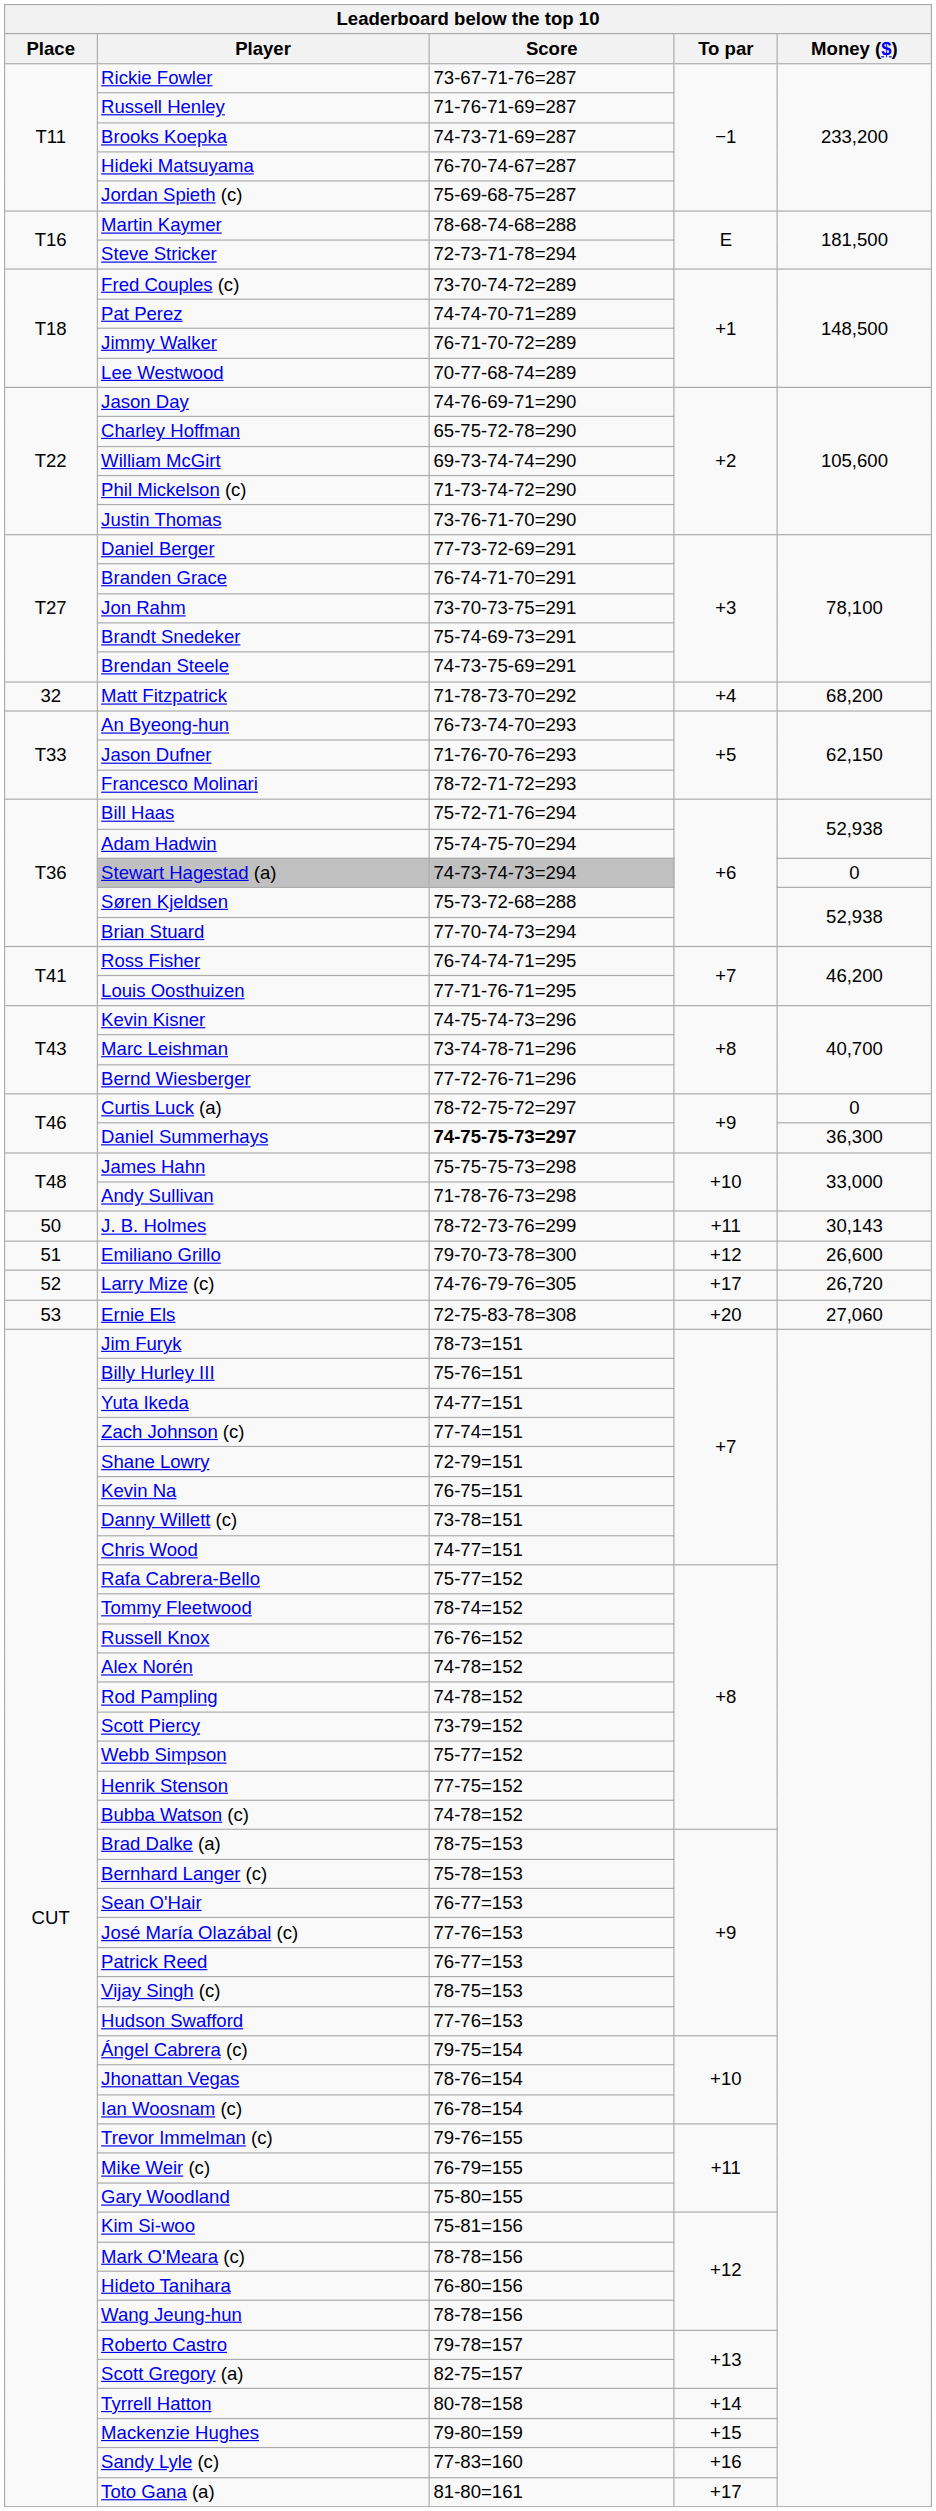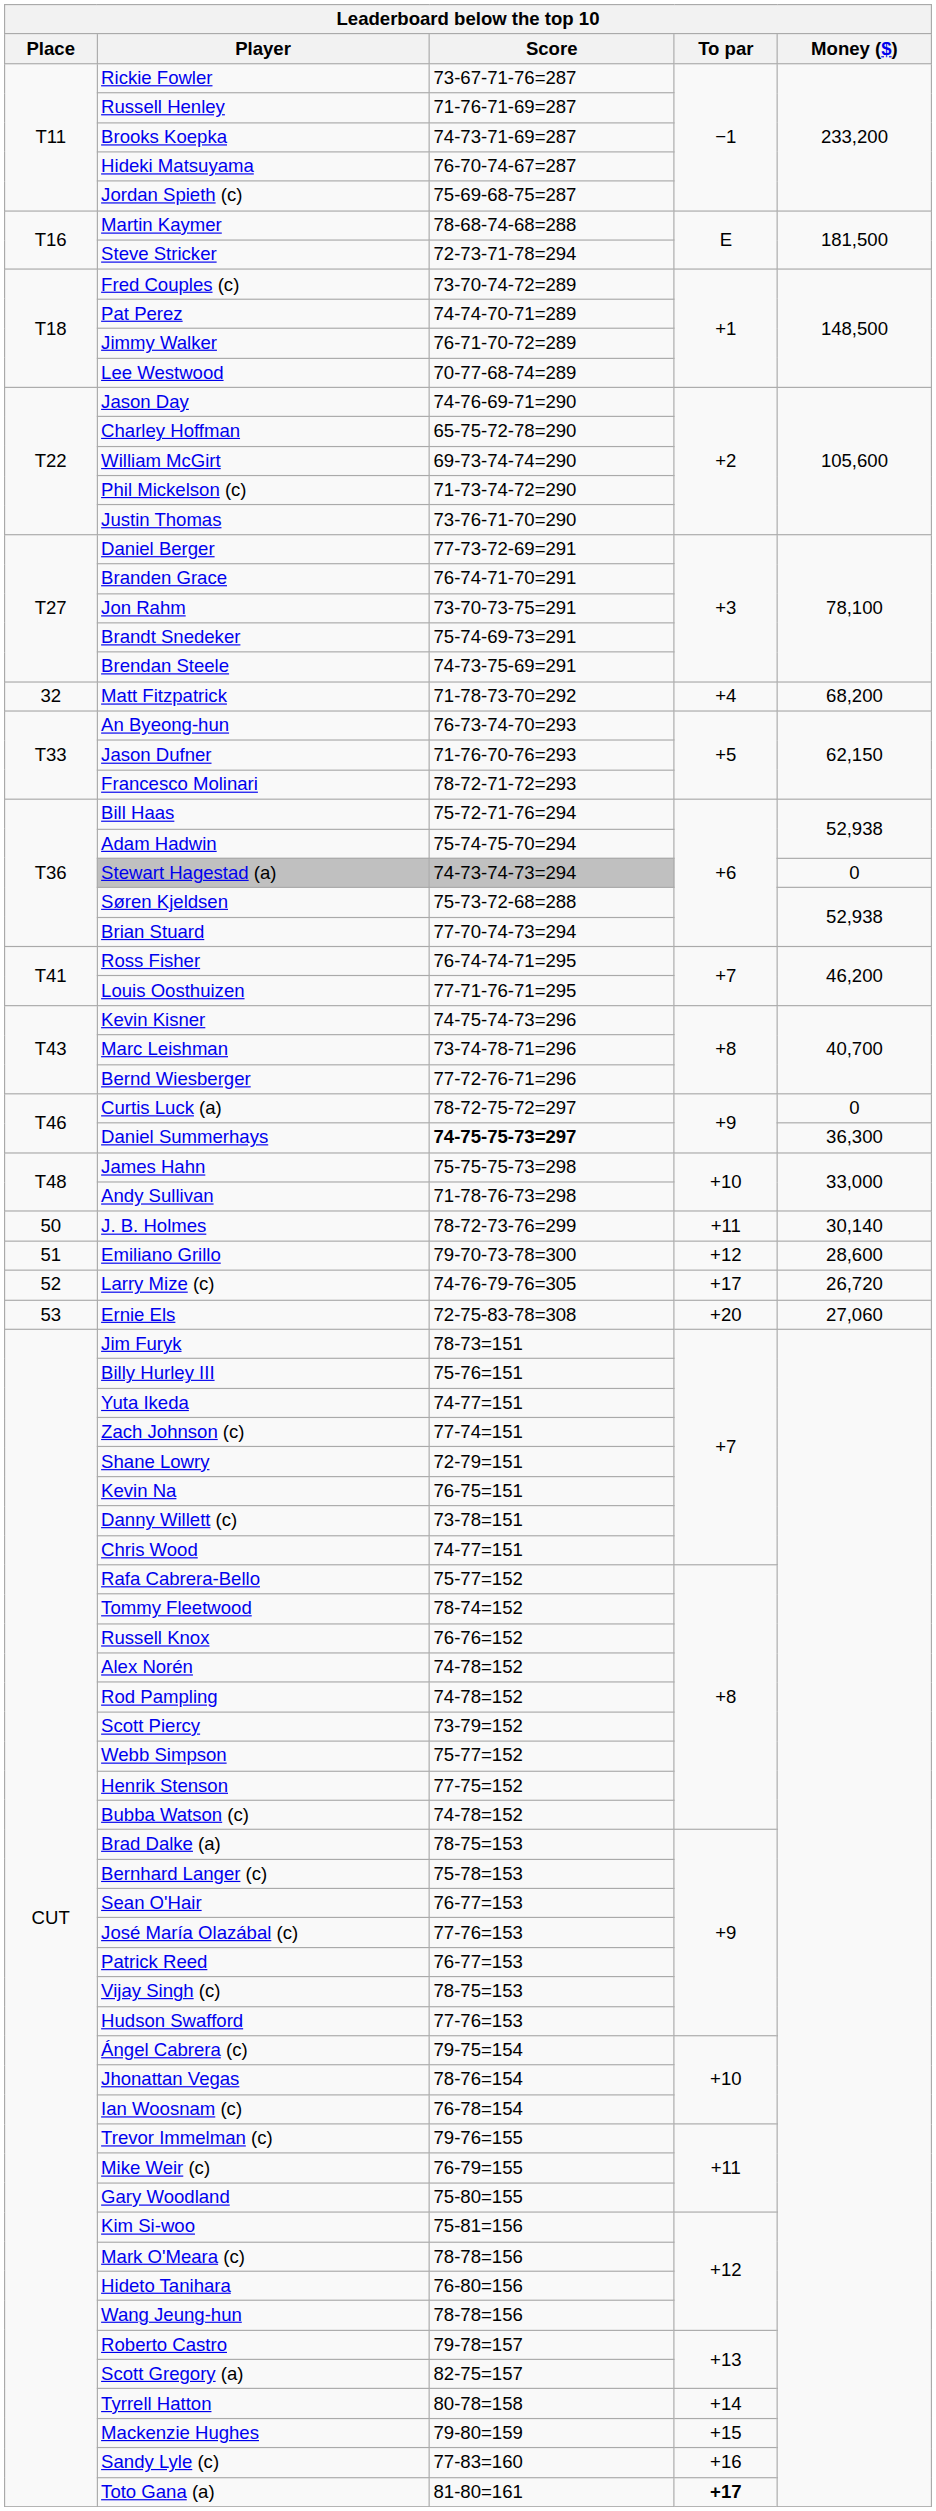 <table class="collapsible collapsed wikitable" style="width:50em;margin-top:-1px;">
 <tr>
 <th scope="col" colspan="6">Leaderboard below the top 10</th>
 </tr>
 <tr>
 <th>Place</th>
 <th>Player</th>
 <th>Score</th>
 <th>To par</th>
 <th>Money (<a href='#'>$</a>)</th>
 </tr>
 <tr>
 <td rowspan=5 align=center>T11</td>
 <td> <a href='#'>Rickie Fowler</a></td>
 <td>73-67-71-76=287</td>
 <td rowspan=5 align=center>−1</td>
 <td rowspan=5 align=center>233,200</td>
 </tr>
 <tr>
 <td> <a href='#'>Russell Henley</a></td>
 <td>71-76-71-69=287</td>
 </tr>
 <tr>
 <td> <a href='#'>Brooks Koepka</a></td>
 <td>74-73-71-69=287</td>
 </tr>
 <tr>
 <td> <a href='#'>Hideki Matsuyama</a></td>
 <td>76-70-74-67=287</td>
 </tr>
 <tr>
 <td> <a href='#'>Jordan Spieth</a> (c)</td>
 <td>75-69-68-75=287</td>
 </tr>
 <tr>
 <td rowspan=2 align=center>T16</td>
 <td> <a href='#'>Martin Kaymer</a></td>
 <td>78-68-74-68=288</td>
 <td rowspan=2 align=center>E</td>
 <td rowspan=2 align=center>181,500</td>
 </tr>
 <tr>
 <td> <a href='#'>Steve Stricker</a></td>
 <td>72-73-71-78=294</td>
 </tr>
 <tr>
 <td rowspan=4 align=center>T18</td>
 <td> <a href='#'>Fred Couples</a> (c)</td>
 <td>73-70-74-72=289</td>
 <td rowspan=4 align=center>+1</td>
 <td rowspan=4 align=center>148,500</td>
 </tr>
 <tr>
 <td> <a href='#'>Pat Perez</a></td>
 <td>74-74-70-71=289</td>
 </tr>
 <tr>
 <td> <a href='#'>Jimmy Walker</a></td>
 <td>76-71-70-72=289</td>
 </tr>
 <tr>
 <td> <a href='#'>Lee Westwood</a></td>
 <td>70-77-68-74=289</td>
 </tr>
 <tr>
 <td rowspan=5 align=center>T22</td>
 <td> <a href='#'>Jason Day</a></td>
 <td>74-76-69-71=290</td>
 <td rowspan=5 align=center>+2</td>
 <td rowspan=5 align=center>105,600</td>
 </tr>
 <tr>
 <td> <a href='#'>Charley Hoffman</a></td>
 <td>65-75-72-78=290</td>
 </tr>
 <tr>
 <td> <a href='#'>William McGirt</a></td>
 <td>69-73-74-74=290</td>
 </tr>
 <tr>
 <td> <a href='#'>Phil Mickelson</a> (c)</td>
 <td>71-73-74-72=290</td>
 </tr>
 <tr>
 <td> <a href='#'>Justin Thomas</a></td>
 <td>73-76-71-70=290</td>
 </tr>
 <tr>
 <td rowspan=5 align=center>T27</td>
 <td> <a href='#'>Daniel Berger</a></td>
 <td>77-73-72-69=291</td>
 <td rowspan=5 align=center>+3</td>
 <td rowspan=5 align=center>78,100</td>
 </tr>
 <tr>
 <td> <a href='#'>Branden Grace</a></td>
 <td>76-74-71-70=291</td>
 </tr>
 <tr>
 <td> <a href='#'>Jon Rahm</a></td>
 <td>73-70-73-75=291</td>
 </tr>
 <tr>
 <td> <a href='#'>Brandt Snedeker</a></td>
 <td>75-74-69-73=291</td>
 </tr>
 <tr>
 <td> <a href='#'>Brendan Steele</a></td>
 <td>74-73-75-69=291</td>
 </tr>
 <tr>
 <td align=center>32</td>
 <td> <a href='#'>Matt Fitzpatrick</a></td>
 <td>71-78-73-70=292</td>
 <td align=center>+4</td>
 <td align=center>68,200</td>
 </tr>
 <tr>
 <td rowspan=3 align=center>T33</td>
 <td> <a href='#'>An Byeong-hun</a></td>
 <td>76-73-74-70=293</td>
 <td rowspan=3 align=center>+5</td>
 <td rowspan=3 align=center>62,150</td>
 </tr>
 <tr>
 <td> <a href='#'>Jason Dufner</a></td>
 <td>71-76-70-76=293</td>
 </tr>
 <tr>
 <td> <a href='#'>Francesco Molinari</a></td>
 <td>78-72-71-72=293</td>
 </tr>
 <tr>
 <td rowspan=5 align=center>T36</td>
 <td> <a href='#'>Bill Haas</a></td>
 <td>75-72-71-76=294</td>
 <td rowspan=5 align=center>+6</td>
 <td rowspan=2 align=center>52,938</td>
 </tr>
 <tr>
 <td> <a href='#'>Adam Hadwin</a></td>
 <td>75-74-75-70=294</td>
 </tr>
 <tr>
 <td style="background:silver"> <a href='#'>Stewart Hagestad</a> (a)</td>
 <td style="background:silver">74-73-74-73=294</td>
 <td align=center>0</td>
 </tr>
 <tr>
 <td> <a href='#'>Søren Kjeldsen</a></td>
 <td>75-73-72-68=288</td>
 <td rowspan=2 align=center>52,938</td>
 </tr>
 <tr>
 <td> <a href='#'>Brian Stuard</a></td>
 <td>77-70-74-73=294</td>
 </tr>
 <tr>
 <td rowspan=2 align=center>T41</td>
 <td> <a href='#'>Ross Fisher</a></td>
 <td>76-74-74-71=295</td>
 <td rowspan=2 align=center>+7</td>
 <td rowspan=2 align=center>46,200</td>
 </tr>
 <tr>
 <td> <a href='#'>Louis Oosthuizen</a></td>
 <td>77-71-76-71=295</td>
 </tr>
 <tr>
 <td rowspan=3 align=center>T43</td>
 <td> <a href='#'>Kevin Kisner</a></td>
 <td>74-75-74-73=296</td>
 <td rowspan=3 align=center>+8</td>
 <td rowspan=3 align=center>40,700</td>
 </tr>
 <tr>
 <td> <a href='#'>Marc Leishman</a></td>
 <td>73-74-78-71=296</td>
 </tr>
 <tr>
 <td> <a href='#'>Bernd Wiesberger</a></td>
 <td>77-72-76-71=296</td>
 </tr>
 <tr>
 <td rowspan=2 align=center>T46</td>
 <td> <a href='#'>Curtis Luck</a> (a)</td>
 <td>78-72-75-72=297</td>
 <td rowspan=2 align=center>+9</td>
 <td align=center>0</td>
 </tr>
 <tr>
 <td> <a href='#'>Daniel Summerhays</a></td>
 <td><strong>74-75-75-73=297</strong></td>
 <td align=center>36,300</td>
 </tr>
 <tr>
 <td rowspan=2 align=center>T48</td>
 <td> <a href='#'>James Hahn</a></td>
 <td>75-75-75-73=298</td>
 <td rowspan=2 align=center>+10</td>
 <td rowspan=2 align=center>33,000</td>
 </tr>
 <tr>
 <td> <a href='#'>Andy Sullivan</a></td>
 <td>71-78-76-73=298</td>
 </tr>
 <tr>
 <td align=center>50</td>
 <td> <a href='#'>J. B. Holmes</a></td>
 <td>78-72-73-76=299</td>
 <td align=center>+11</td>
-<td align=center>30,143</td>
+<td align=center>30,140</td>
 </tr>
 <tr>
 <td align=center>51</td>
 <td> <a href='#'>Emiliano Grillo</a></td>
 <td>79-70-73-78=300</td>
 <td align=center>+12</td>
-<td align=center>26,600</td>
+<td align=center>28,600</td>
 </tr>
 <tr>
 <td align=center>52</td>
 <td> <a href='#'>Larry Mize</a> (c)</td>
 <td>74-76-79-76=305</td>
 <td align=center>+17</td>
 <td align=center>26,720</td>
 </tr>
 <tr>
 <td align=center>53</td>
 <td> <a href='#'>Ernie Els</a></td>
 <td>72-75-83-78=308</td>
 <td align=center>+20</td>
 <td align=center>27,060</td>
 </tr>
 <tr>
 <td rowspan=40 align=center>CUT</td>
 <td> <a href='#'>Jim Furyk</a></td>
 <td>78-73=151</td>
 <td rowspan=8 align=center>+7</td>
 <td rowspan=40 align=center></td>
 </tr>
 <tr>
 <td> <a href='#'>Billy Hurley III</a></td>
 <td>75-76=151</td>
 </tr>
 <tr>
 <td> <a href='#'>Yuta Ikeda</a></td>
 <td>74-77=151</td>
 </tr>
 <tr>
 <td> <a href='#'>Zach Johnson</a> (c)</td>
 <td>77-74=151</td>
 </tr>
 <tr>
 <td> <a href='#'>Shane Lowry</a></td>
 <td>72-79=151</td>
 </tr>
 <tr>
 <td> <a href='#'>Kevin Na</a></td>
 <td>76-75=151</td>
 </tr>
 <tr>
 <td> <a href='#'>Danny Willett</a> (c)</td>
 <td>73-78=151</td>
 </tr>
 <tr>
 <td> <a href='#'>Chris Wood</a></td>
 <td>74-77=151</td>
 </tr>
 <tr>
 <td> <a href='#'>Rafa Cabrera-Bello</a></td>
 <td>75-77=152</td>
 <td rowspan=9 align=center>+8</td>
 </tr>
 <tr>
 <td> <a href='#'>Tommy Fleetwood</a></td>
 <td>78-74=152</td>
 </tr>
 <tr>
 <td> <a href='#'>Russell Knox</a></td>
 <td>76-76=152</td>
 </tr>
 <tr>
 <td> <a href='#'>Alex Norén</a></td>
 <td>74-78=152</td>
 </tr>
 <tr>
 <td> <a href='#'>Rod Pampling</a></td>
 <td>74-78=152</td>
 </tr>
 <tr>
 <td> <a href='#'>Scott Piercy</a></td>
 <td>73-79=152</td>
 </tr>
 <tr>
 <td> <a href='#'>Webb Simpson</a></td>
 <td>75-77=152 </td>
 </tr>
 <tr>
 <td> <a href='#'>Henrik Stenson</a></td>
 <td>77-75=152 </td>
 </tr>
 <tr>
 <td> <a href='#'>Bubba Watson</a> (c)</td>
 <td>74-78=152</td>
 </tr>
 <tr>
 <td> <a href='#'>Brad Dalke</a> (a)</td>
 <td>78-75=153</td>
 <td rowspan=7 align=center>+9</td>
 </tr>
 <tr>
 <td> <a href='#'>Bernhard Langer</a> (c)</td>
 <td>75-78=153</td>
 </tr>
 <tr>
 <td> <a href='#'>Sean O'Hair</a></td>
 <td>76-77=153</td>
 </tr>
 <tr>
 <td> <a href='#'>José María Olazábal</a> (c)</td>
 <td>77-76=153</td>
 </tr>
 <tr>
 <td> <a href='#'>Patrick Reed</a></td>
 <td>76-77=153</td>
 </tr>
 <tr>
 <td> <a href='#'>Vijay Singh</a> (c)</td>
 <td>78-75=153</td>
 </tr>
 <tr>
 <td> <a href='#'>Hudson Swafford</a></td>
 <td>77-76=153</td>
 </tr>
 <tr>
 <td> <a href='#'>Ángel Cabrera</a> (c)</td>
 <td>79-75=154</td>
 <td rowspan=3 align=center>+10</td>
 </tr>
 <tr>
 <td> <a href='#'>Jhonattan Vegas</a></td>
 <td>78-76=154</td>
 </tr>
 <tr>
 <td> <a href='#'>Ian Woosnam</a> (c)</td>
 <td>76-78=154</td>
 </tr>
 <tr>
 <td> <a href='#'>Trevor Immelman</a> (c)</td>
 <td>79-76=155</td>
 <td rowspan=3 align=center>+11</td>
 </tr>
 <tr>
 <td> <a href='#'>Mike Weir</a> (c)</td>
 <td>76-79=155</td>
 </tr>
 <tr>
 <td> <a href='#'>Gary Woodland</a></td>
 <td>75-80=155</td>
 </tr>
 <tr>
 <td> <a href='#'>Kim Si-woo</a></td>
 <td>75-81=156</td>
 <td rowspan=4 align=center>+12</td>
 </tr>
 <tr>
 <td> <a href='#'>Mark O'Meara</a> (c)</td>
 <td>78-78=156</td>
 </tr>
 <tr>
 <td> <a href='#'>Hideto Tanihara</a></td>
 <td>76-80=156</td>
 </tr>
 <tr>
 <td> <a href='#'>Wang Jeung-hun</a></td>
 <td>78-78=156</td>
 </tr>
 <tr>
 <td> <a href='#'>Roberto Castro</a></td>
 <td>79-78=157</td>
 <td rowspan=2 align=center>+13</td>
 </tr>
 <tr>
 <td> <a href='#'>Scott Gregory</a> (a)</td>
 <td>82-75=157</td>
 </tr>
 <tr>
 <td> <a href='#'>Tyrrell Hatton</a></td>
 <td>80-78=158</td>
 <td align=center>+14</td>
 </tr>
 <tr>
 <td> <a href='#'>Mackenzie Hughes</a></td>
 <td>79-80=159</td>
 <td align=center>+15</td>
 </tr>
 <tr>
 <td> <a href='#'>Sandy Lyle</a> (c)</td>
 <td>77-83=160</td>
 <td align=center>+16</td>
 </tr>
 <tr>
 <td> <a href='#'>Toto Gana</a> (a)</td>
 <td>81-80=161</td>
-<td align=center>+17</td>
+<td align=center><strong>+17</strong></td>
 </tr>
 </table>
